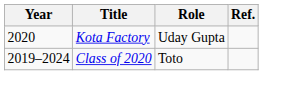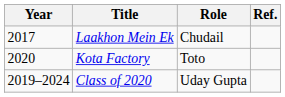 <table class="wikitable sortable plainrowheaders">
 <tr>
 <th>Year</th>
 <th>Title</th>
 <th>Role</th>
 <th>Ref.</th>
 </tr>
 <tr>
+<td>2017</td>
+<td><em><a href='#'>Laakhon Mein Ek</a></em></td>
+<td>Chudail</td>
+<td></td>
+</tr>
+<tr>
 <td>2020</td>
 <td><em><a href='#'>Kota Factory</a></em></td>
-<td>Uday Gupta</td>
+<td>Toto</td>
 <td></td>
 </tr>
 <tr>
 <td>2019–2024</td>
 <td><em><a href='#'>Class of 2020</a></em></td>
-<td>Toto</td>
+<td>Uday Gupta</td>
 <td></td>
 </tr>
 </table>
